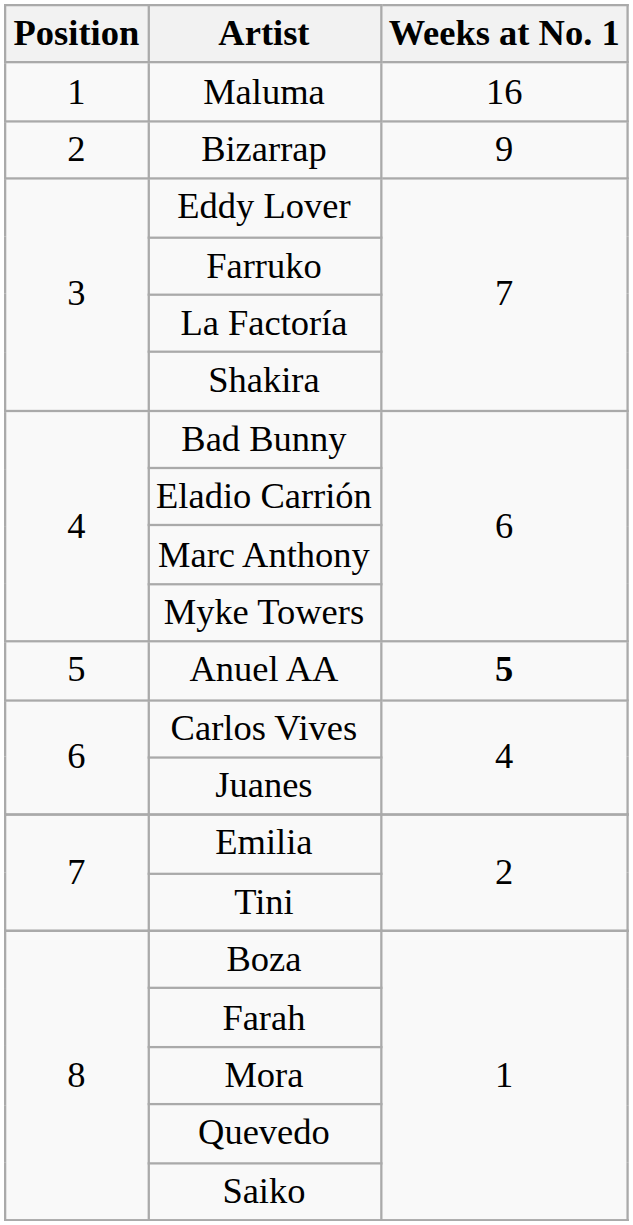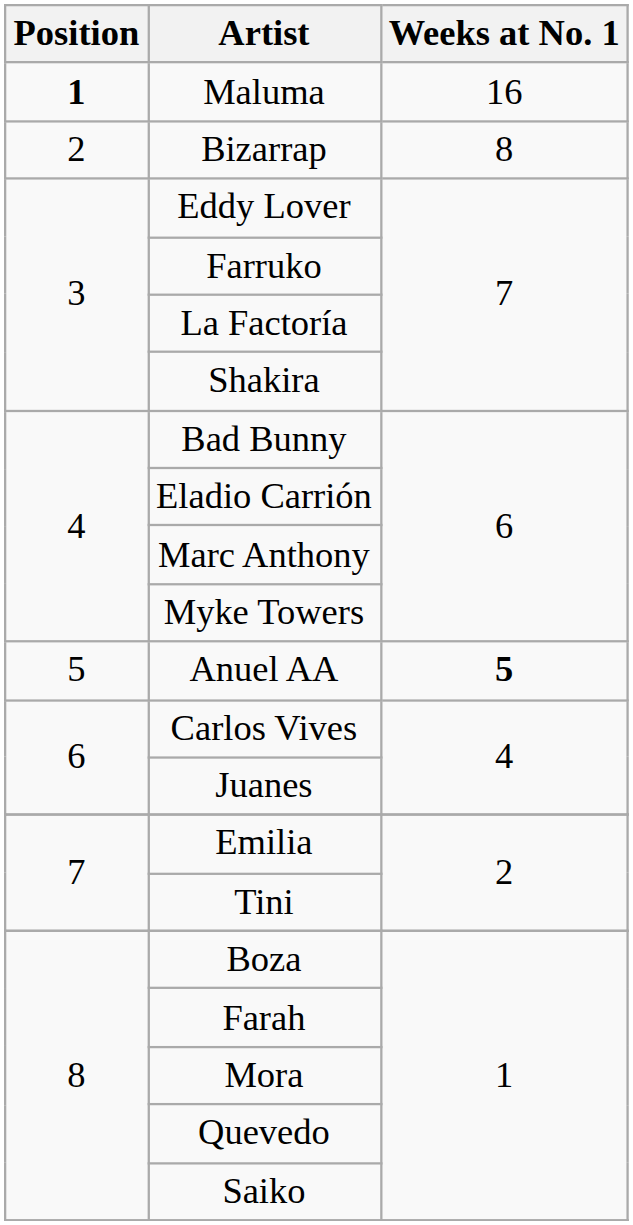 <table class="wikitable plainrowheaders" style="text-align:center;">
 <tr>
 <th>Position </th>
 <th>Artist</th>
 <th>Weeks at No. 1</th>
 </tr>
 <tr>
-<td>1</td>
+<td><strong>1</strong></td>
 <td>Maluma</td>
 <td>16</td>
 </tr>
 <tr>
 <td>2</td>
 <td>Bizarrap</td>
-<td>9</td>
+<td>8</td>
 </tr>
 <tr>
 <td rowspan="4">3</td>
 <td>Eddy Lover</td>
 <td rowspan="4">7</td>
 </tr>
 <tr>
 <td>Farruko</td>
 </tr>
 <tr>
 <td>La Factoría</td>
 </tr>
 <tr>
 <td>Shakira</td>
 </tr>
 <tr>
 <td rowspan="4">4</td>
 <td>Bad Bunny</td>
 <td rowspan="4">6</td>
 </tr>
 <tr>
 <td>Eladio Carrión</td>
 </tr>
 <tr>
 <td>Marc Anthony</td>
 </tr>
 <tr>
 <td>Myke Towers</td>
 </tr>
 <tr>
 <td>5</td>
 <td>Anuel AA</td>
 <td><strong>5</strong></td>
 </tr>
 <tr>
 <td rowspan="2">6</td>
 <td>Carlos Vives</td>
 <td rowspan="2">4</td>
 </tr>
 <tr>
 <td>Juanes</td>
 </tr>
 <tr>
 </tr>
 <tr>
 <td rowspan="2">7</td>
 <td>Emilia</td>
 <td rowspan="2">2</td>
 </tr>
 <tr>
 <td>Tini</td>
 </tr>
 <tr>
 </tr>
 <tr>
 <td rowspan="5">8</td>
 <td>Boza</td>
 <td rowspan="5">1</td>
 </tr>
 <tr>
 <td>Farah</td>
 </tr>
 <tr>
 <td>Mora</td>
 </tr>
 <tr>
 <td>Quevedo</td>
 </tr>
 <tr>
 <td>Saiko</td>
 </tr>
 <tr>
 </tr>
 </table>
